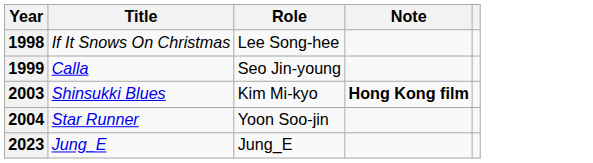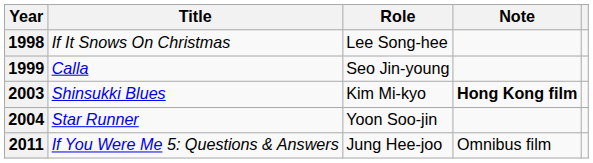 <table class="wikitable plainrowheaders sortable">
 <tr>
 <th scope="col">Year</th>
 <th scope="col">Title</th>
 <th scope="col">Role</th>
 <th scope="col" class="unsortable">Note</th>
 <th scope="col" class="unsortable"></th>
 </tr>
 <tr>
 <th scope="row">1998</th>
 <td><em>If It Snows On Christmas</em></td>
 <td>Lee Song-hee</td>
 <td></td>
 <td style="text-align:center"></td>
 </tr>
 <tr>
 <th scope="row">1999</th>
 <td><em><a href='#'>Calla</a></em></td>
 <td>Seo Jin-young</td>
 <td></td>
 <td style="text-align:center"></td>
 </tr>
 <tr>
 <th scope="row">2003</th>
 <td><em><a href='#'>Shinsukki Blues</a></em></td>
 <td>Kim Mi-kyo</td>
 <td><strong>Hong Kong film</strong></td>
 <td style="text-align:center"></td>
 </tr>
 <tr>
 <th scope="row">2004</th>
 <td><em><a href='#'>Star Runner</a></em></td>
 <td>Yoon Soo-jin</td>
 <td></td>
 <td style="text-align:center"></td>
 </tr>
 <tr>
-<th scope="row">2023</th>
-<td><em><a href='#'>Jung_E</a></em></td>
-<td>Jung_E</td>
-<td></td>
+<th scope="row">2011</th>
+<td><em><a href='#'>If You Were Me</a> 5: Questions & Answers</em></td>
+<td>Jung Hee-joo</td>
+<td>Omnibus film</td>
 <td style="text-align:center"></td>
 </tr>
 </table>
